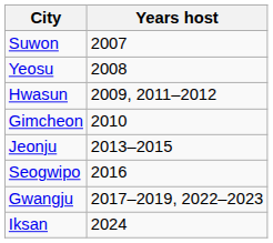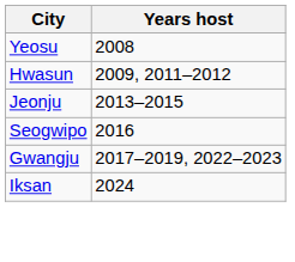 <table class=wikitable>
 <tr>
 <th>City</th>
 <th>Years host</th>
-</tr>
-<tr>
-<td><a href='#'>Suwon</a></td>
-<td>2007</td>
 </tr>
 <tr>
 <td><a href='#'>Yeosu</a></td>
 <td>2008</td>
 </tr>
 <tr>
 <td><a href='#'>Hwasun</a></td>
 <td>2009, 2011–2012</td>
-</tr>
-<tr>
-<td><a href='#'>Gimcheon</a></td>
-<td>2010</td>
 </tr>
 <tr>
 <td><a href='#'>Jeonju</a></td>
 <td>2013–2015</td>
 </tr>
 <tr>
 <td><a href='#'>Seogwipo</a></td>
 <td>2016</td>
 </tr>
 <tr>
 <td><a href='#'>Gwangju</a></td>
 <td>2017–2019, 2022–2023</td>
 </tr>
 <tr>
 <td><a href='#'>Iksan</a></td>
 <td>2024</td>
 </tr>
 </table>
